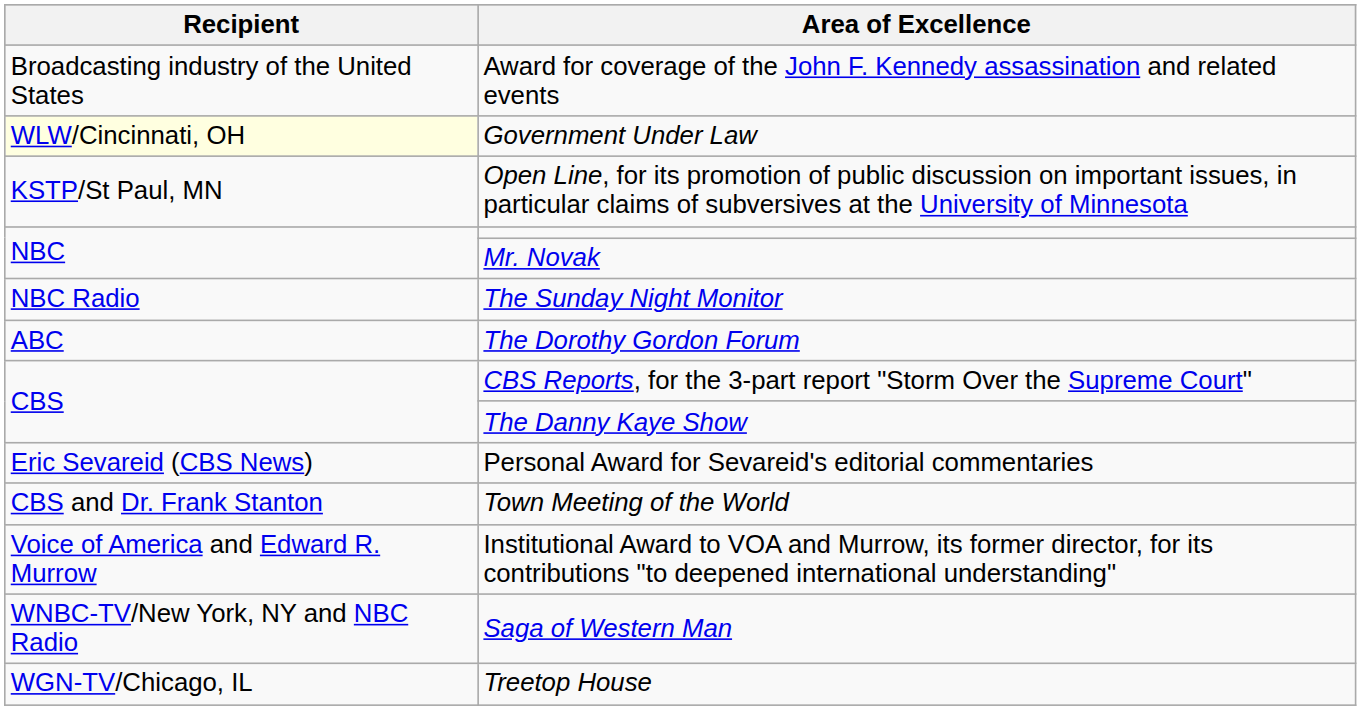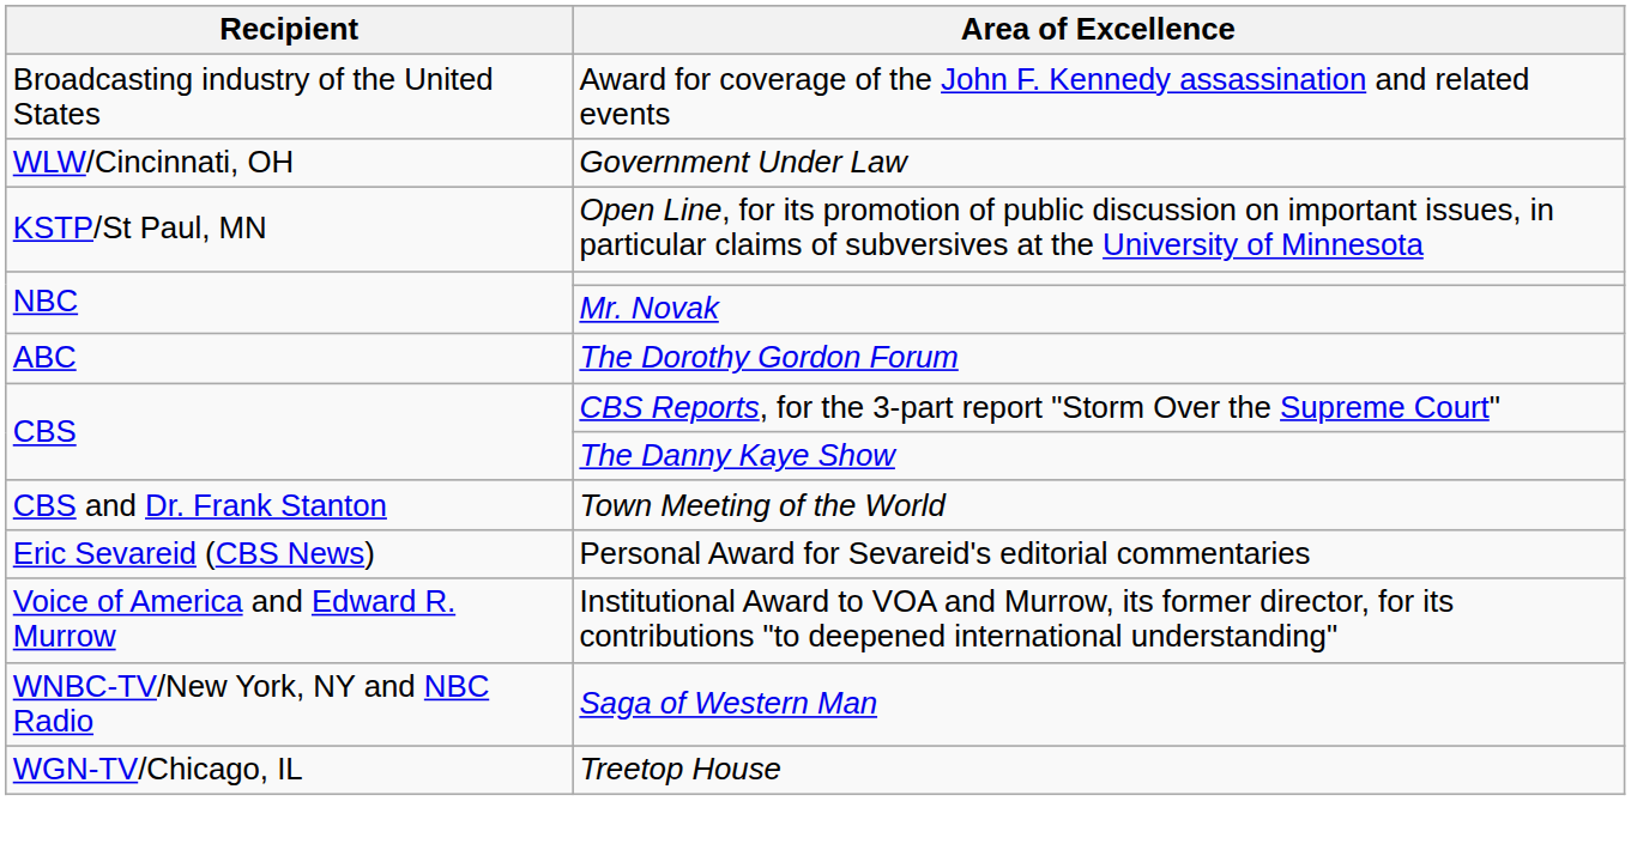 <table class="wikitable" style="width:95%">
 <tr bgcolor="#CCCCCC">
 <th width=35%>Recipient</th>
 <th width=65%>Area of Excellence</th>
 </tr>
 <tr>
 <td>Broadcasting industry of the United States</td>
 <td>Award for coverage of the <a href='#'>John F. Kennedy assassination</a> and related events</td>
 </tr>
 <tr>
-<td style="background: lightyellow;"><a href='#'>WLW</a>/Cincinnati, OH</td>
+<td><a href='#'>WLW</a>/Cincinnati, OH</td>
 <td><em>Government Under Law</em></td>
 </tr>
 <tr>
 <td><a href='#'>KSTP</a>/St Paul, MN</td>
 <td><em>Open Line</em>, for its promotion of public discussion on important issues, in particular claims of subversives at the <a href='#'>University of Minnesota</a></td>
 </tr>
 <tr>
 <td rowspan="2"><a href='#'>NBC</a></td>
 <td><em></em></td>
 </tr>
 <tr>
 <td><em><a href='#'>Mr. Novak</a></em></td>
 </tr>
 <tr>
-<td><a href='#'>NBC Radio</a></td>
-<td><em><a href='#'>The Sunday Night Monitor</a></em></td>
-</tr>
-<tr>
 <td><a href='#'>ABC</a></td>
 <td><em><a href='#'>The Dorothy Gordon Forum</a></em></td>
 </tr>
 <tr>
 <td rowspan="2"><a href='#'>CBS</a></td>
 <td><em><a href='#'>CBS Reports</a></em>, for the 3-part report "Storm Over the <a href='#'>Supreme Court</a>"</td>
 </tr>
 <tr>
 <td><em><a href='#'>The Danny Kaye Show</a></em></td>
 </tr>
 <tr>
+<td><a href='#'>CBS</a> and <a href='#'>Dr. Frank Stanton</a></td>
+<td><em>Town Meeting of the World</em></td>
+</tr>
+<tr>
 <td><a href='#'>Eric Sevareid</a> (<a href='#'>CBS News</a>)</td>
 <td>Personal Award for Sevareid's editorial commentaries</td>
-</tr>
-<tr>
-<td><a href='#'>CBS</a> and <a href='#'>Dr. Frank Stanton</a></td>
-<td><em>Town Meeting of the World</em></td>
 </tr>
 <tr>
 <td><a href='#'>Voice of America</a> and <a href='#'>Edward R. Murrow</a></td>
 <td>Institutional Award to VOA and Murrow, its former director, for its contributions "to deepened international understanding"</td>
 </tr>
 <tr>
 <td><a href='#'>WNBC-TV</a>/New York, NY and <a href='#'>NBC Radio</a></td>
 <td><em><a href='#'>Saga of Western Man</a></em></td>
 </tr>
 <tr>
 <td><a href='#'>WGN-TV</a>/Chicago, IL</td>
 <td><em>Treetop House</em></td>
 </tr>
 </table>
